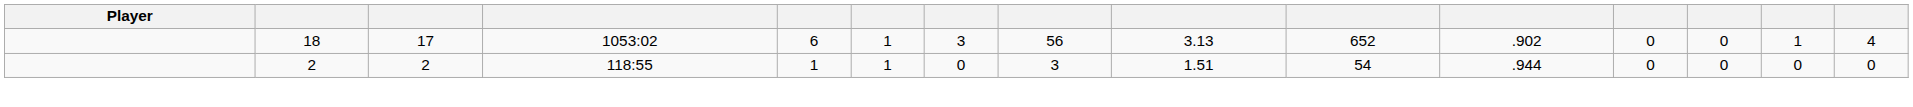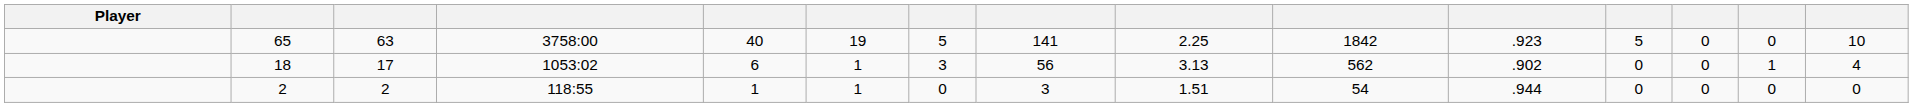 <table class="wikitable sortable" style="width:100%; text-align:center;">
 <tr>
 <th>Player</th>
 <th></th>
 <th></th>
 <th></th>
 <th></th>
 <th></th>
 <th></th>
 <th></th>
 <th></th>
 <th></th>
 <th></th>
 <th></th>
 <th></th>
 <th></th>
 <th></th>
 </tr>
 <tr>
 <td style=white-space:nowrap></td>
+<td>65</td>
+<td>63</td>
+<td>3758:00</td>
+<td>40</td>
+<td>19</td>
+<td>5</td>
+<td>141</td>
+<td>2.25</td>
+<td>1842</td>
+<td>.923</td>
+<td>5</td>
+<td>0</td>
+<td>0</td>
+<td>10</td>
+</tr>
+<tr>
+<td style=white-space:nowrap></td>
 <td>18</td>
 <td>17</td>
 <td>1053:02</td>
 <td>6</td>
 <td>1</td>
 <td>3</td>
 <td>56</td>
 <td>3.13</td>
-<td>652</td>
+<td>562</td>
 <td>.902</td>
 <td>0</td>
 <td>0</td>
 <td>1</td>
 <td>4</td>
 </tr>
 <tr>
 <td style=white-space:nowrap></td>
 <td>2</td>
 <td>2</td>
 <td>118:55</td>
 <td>1</td>
 <td>1</td>
 <td>0</td>
 <td>3</td>
 <td>1.51</td>
 <td>54</td>
 <td>.944</td>
 <td>0</td>
 <td>0</td>
 <td>0</td>
 <td>0</td>
 </tr>
 </table>
